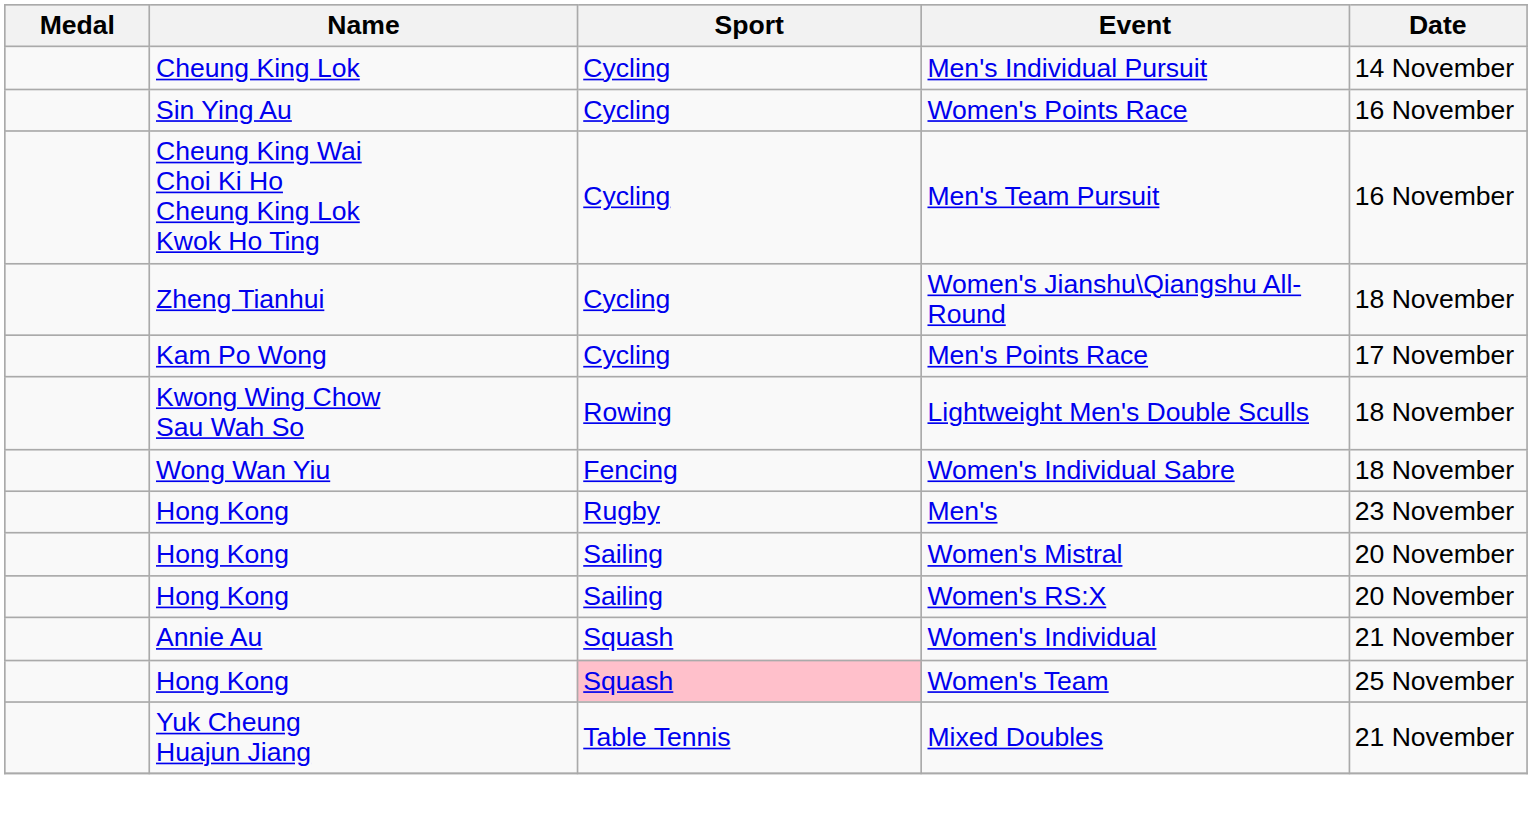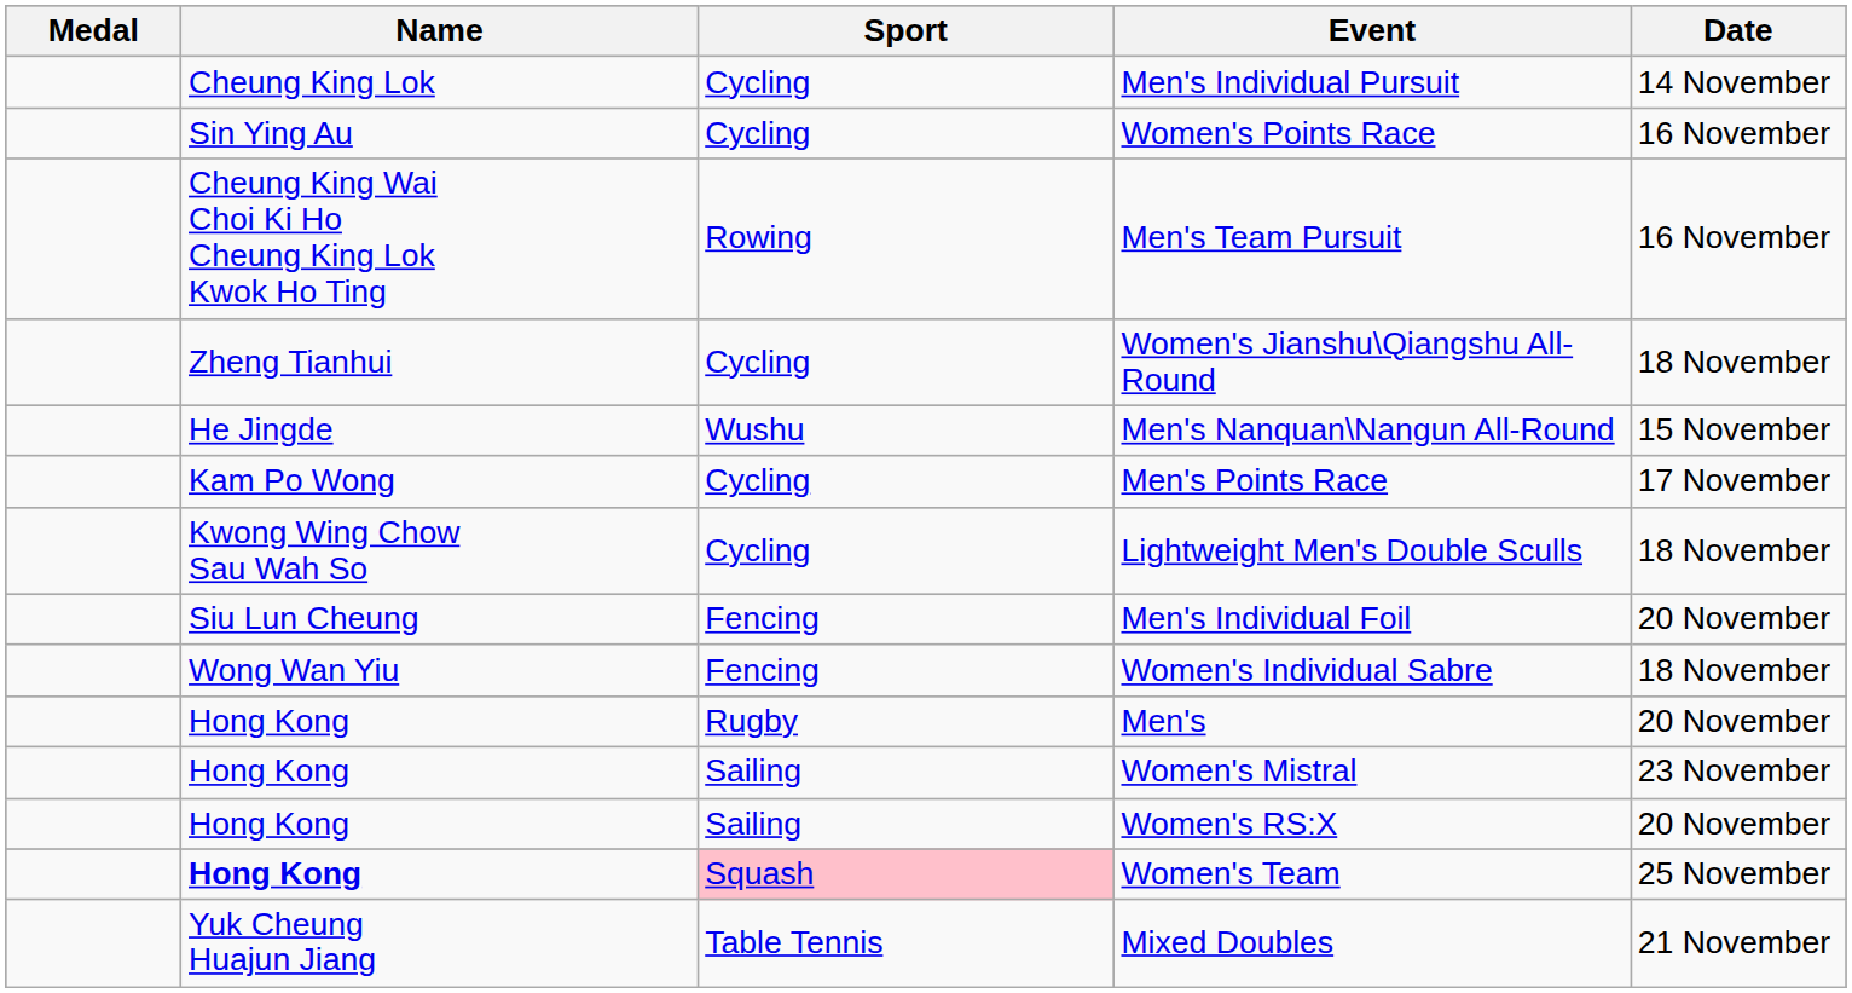 <table class="wikitable sortable" style="font-size:100%">
 <tr>
 <th width="80">Medal</th>
 <th width="250">Name</th>
 <th width="200">Sport</th>
 <th width="250">Event</th>
 <th width="100">Date</th>
 </tr>
 <tr>
 <td></td>
 <td><a href='#'>Cheung King Lok</a></td>
 <td><a href='#'>Cycling</a></td>
 <td><a href='#'>Men's Individual Pursuit</a></td>
 <td>14 November</td>
 </tr>
 <tr>
 <td></td>
 <td><a href='#'>Sin Ying Au</a></td>
 <td><a href='#'>Cycling</a></td>
 <td><a href='#'>Women's Points Race</a></td>
 <td>16 November</td>
 </tr>
 <tr>
 <td></td>
 <td><a href='#'>Cheung King Wai</a><br> <a href='#'>Choi Ki Ho</a><br> <a href='#'>Cheung King Lok</a><br><a href='#'>Kwok Ho Ting</a></td>
-<td><a href='#'>Cycling</a></td>
+<td><a href='#'>Rowing</a></td>
 <td><a href='#'>Men's Team Pursuit</a></td>
 <td>16 November</td>
 </tr>
 <tr>
 <td></td>
 <td><a href='#'>Zheng Tianhui</a></td>
 <td><a href='#'>Cycling</a></td>
 <td><a href='#'>Women's Jianshu\Qiangshu All-Round</a></td>
 <td>18 November</td>
 </tr>
 <tr>
 <td></td>
+<td><a href='#'>He Jingde</a></td>
+<td><a href='#'>Wushu</a></td>
+<td><a href='#'>Men's Nanquan\Nangun All-Round</a></td>
+<td>15 November</td>
+</tr>
+<tr>
+<td></td>
 <td><a href='#'>Kam Po Wong</a></td>
 <td><a href='#'>Cycling</a></td>
 <td><a href='#'>Men's Points Race</a></td>
 <td>17 November</td>
 </tr>
 <tr>
 <td></td>
 <td><a href='#'>Kwong Wing Chow</a><br><a href='#'>Sau Wah So</a></td>
-<td><a href='#'>Rowing</a></td>
+<td><a href='#'>Cycling</a></td>
 <td><a href='#'>Lightweight Men's Double Sculls</a></td>
 <td>18 November</td>
+</tr>
+<tr>
+<td></td>
+<td><a href='#'>Siu Lun Cheung</a></td>
+<td><a href='#'>Fencing</a></td>
+<td><a href='#'>Men's Individual Foil</a></td>
+<td>20 November</td>
 </tr>
 <tr>
 <td></td>
 <td><a href='#'>Wong Wan Yiu</a></td>
 <td><a href='#'>Fencing</a></td>
 <td><a href='#'>Women's Individual Sabre</a></td>
 <td>18 November</td>
 </tr>
 <tr>
 <td></td>
 <td><a href='#'>Hong Kong</a></td>
 <td><a href='#'>Rugby</a></td>
 <td><a href='#'>Men's</a></td>
-<td>23 November</td>
+<td>20 November</td>
 </tr>
 <tr>
 <td></td>
 <td><a href='#'>Hong Kong</a></td>
 <td><a href='#'>Sailing</a></td>
 <td><a href='#'>Women's Mistral</a></td>
-<td>20 November</td>
+<td>23 November</td>
 </tr>
 <tr>
 <td></td>
 <td><a href='#'>Hong Kong</a></td>
 <td><a href='#'>Sailing</a></td>
 <td><a href='#'>Women's RS:X</a></td>
 <td>20 November</td>
 </tr>
 <tr>
 <td></td>
-<td><a href='#'>Annie Au</a></td>
-<td><a href='#'>Squash</a></td>
-<td><a href='#'>Women's Individual</a></td>
-<td>21 November</td>
-</tr>
-<tr>
-<td></td>
-<td><a href='#'>Hong Kong</a></td>
+<td><strong><a href='#'>Hong Kong</a></strong></td>
 <td style="background: pink;"><a href='#'>Squash</a></td>
 <td><a href='#'>Women's Team</a></td>
 <td>25 November</td>
 </tr>
 <tr>
 <td></td>
 <td><a href='#'>Yuk Cheung</a><br><a href='#'>Huajun Jiang</a></td>
 <td><a href='#'>Table Tennis</a></td>
 <td><a href='#'>Mixed Doubles</a></td>
 <td>21 November</td>
 </tr>
 <tr>
 </tr>
 </table>
